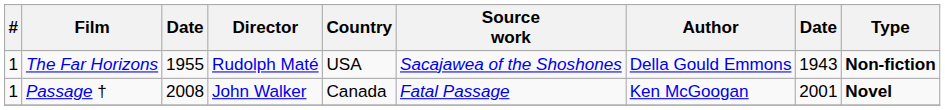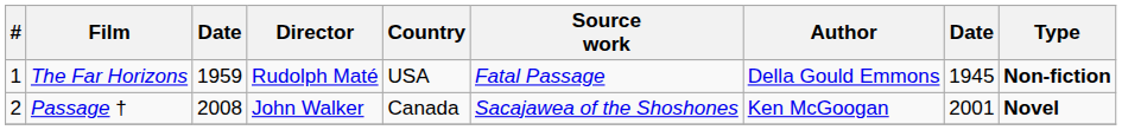 <table class="wikitable">
 <tr>
 <th>#</th>
 <th>Film</th>
 <th>Date</th>
 <th>Director</th>
 <th>Country</th>
 <th>Source<br>work</th>
 <th>Author</th>
 <th>Date</th>
 <th>Type</th>
 </tr>
 <tr>
 <td>1</td>
 <td><em><a href='#'>The Far Horizons</a></em></td>
-<td>1955</td>
+<td>1959</td>
 <td><a href='#'>Rudolph Maté</a></td>
 <td>USA</td>
-<td><em><a href='#'>Sacajawea of the Shoshones</a></em></td>
+<td><em><a href='#'>Fatal Passage</a></em></td>
 <td><a href='#'>Della Gould Emmons</a></td>
-<td>1943</td>
+<td>1945</td>
 <td><strong>Non-fiction</strong></td>
 </tr>
 <tr>
-<td>1</td>
+<td>2</td>
 <td><em><a href='#'>Passage</a></em> †</td>
 <td>2008</td>
 <td><a href='#'>John Walker</a></td>
 <td>Canada</td>
-<td><em><a href='#'>Fatal Passage</a></em></td>
+<td><em><a href='#'>Sacajawea of the Shoshones</a></em></td>
 <td><a href='#'>Ken McGoogan</a></td>
 <td>2001</td>
 <td><strong>Novel</strong></td>
 </tr>
 <tr>
 </tr>
 </table>
